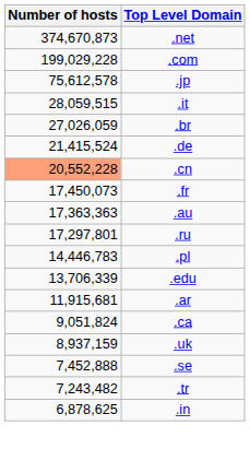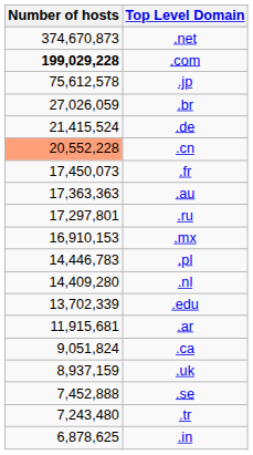 <table class="wikitable sortable">
 <tr>
 <th>Number of hosts</th>
 <th><a href='#'>Top Level Domain</a></th>
 </tr>
 <tr>
 <td align=right>374,670,873</td>
 <td align=center><a href='#'>.net</a></td>
 </tr>
 <tr>
-<td align=right>199,029,228</td>
+<td align=right><strong>199,029,228</strong></td>
 <td align=center><a href='#'>.com</a></td>
 </tr>
 <tr>
 <td align=right>75,612,578</td>
 <td align=center><a href='#'>.jp</a></td>
-</tr>
-<tr>
-<td align=right>28,059,515</td>
-<td align=center><a href='#'>.it</a></td>
 </tr>
 <tr>
 <td align=right>27,026,059</td>
 <td align=center><a href='#'>.br</a></td>
 </tr>
 <tr>
 <td align=right>21,415,524</td>
 <td align=center><a href='#'>.de</a></td>
 </tr>
 <tr>
 <td align=right style="background: lightsalmon;">20,552,228</td>
 <td align=center><a href='#'>.cn</a></td>
 </tr>
 <tr>
 <td align=right>17,450,073</td>
 <td align=center><a href='#'>.fr</a></td>
 </tr>
 <tr>
 <td align=right>17,363,363</td>
 <td align=center><a href='#'>.au</a></td>
 </tr>
 <tr>
 <td align=right>17,297,801</td>
 <td align=center><a href='#'>.ru</a></td>
 </tr>
 <tr>
+<td align=right>16,910,153</td>
+<td align=center><a href='#'>.mx</a></td>
+</tr>
+<tr>
 <td align=right>14,446,783</td>
 <td align=center><a href='#'>.pl</a></td>
 </tr>
 <tr>
-<td align=right>13,706,339</td>
+<td align=right>14,409,280</td>
+<td align=center><a href='#'>.nl</a></td>
+</tr>
+<tr>
+<td align=right>13,702,339</td>
 <td align=center><a href='#'>.edu</a></td>
 </tr>
 <tr>
 <td align=right>11,915,681</td>
 <td align=center><a href='#'>.ar</a></td>
 </tr>
 <tr>
 <td align=right>9,051,824</td>
 <td align=center><a href='#'>.ca</a></td>
 </tr>
 <tr>
 <td align=right>8,937,159</td>
 <td align=center><a href='#'>.uk</a></td>
 </tr>
 <tr>
 <td align=right>7,452,888</td>
 <td align=center><a href='#'>.se</a></td>
 </tr>
 <tr>
-<td align=right>7,243,482</td>
+<td align=right>7,243,480</td>
 <td align=center><a href='#'>.tr</a></td>
 </tr>
 <tr>
 <td align=right>6,878,625</td>
 <td align=center><a href='#'>.in</a></td>
 </tr>
 </table>
